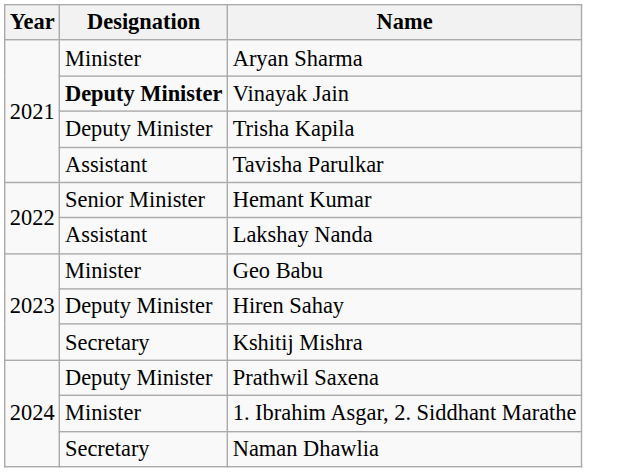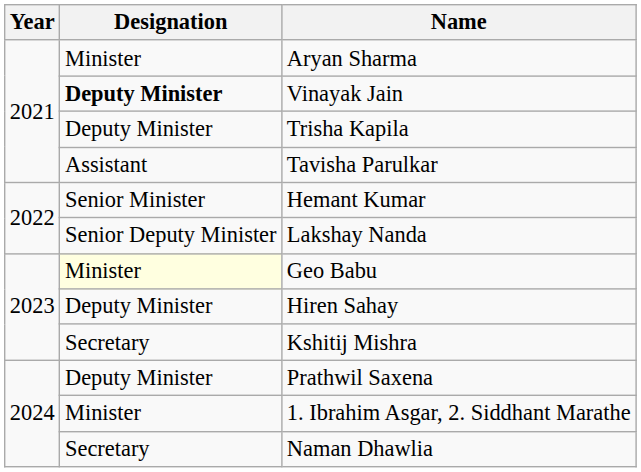 <table class="wikitable">
 <tr>
 <th>Year</th>
 <th>Designation</th>
 <th>Name</th>
 </tr>
 <tr>
 <td rowspan="4">2021</td>
 <td>Minister</td>
 <td>Aryan Sharma</td>
 </tr>
 <tr>
 <td><strong>Deputy Minister</strong></td>
 <td>Vinayak Jain</td>
 </tr>
 <tr>
 <td>Deputy Minister</td>
 <td>Trisha Kapila</td>
 </tr>
 <tr>
 <td>Assistant</td>
 <td>Tavisha Parulkar</td>
 </tr>
 <tr>
 <td rowspan="2">2022</td>
 <td>Senior Minister</td>
 <td>Hemant Kumar</td>
 </tr>
 <tr>
-<td>Assistant</td>
+<td>Senior Deputy Minister</td>
 <td>Lakshay Nanda</td>
 </tr>
 <tr>
 <td rowspan="3">2023</td>
-<td>Minister</td>
+<td style="background: lightyellow;">Minister</td>
 <td>Geo Babu</td>
 </tr>
 <tr>
 <td>Deputy Minister</td>
 <td>Hiren Sahay</td>
 </tr>
 <tr>
 <td>Secretary</td>
 <td>Kshitij Mishra</td>
 </tr>
 <tr>
 <td rowspan="3">2024</td>
 <td>Deputy Minister</td>
 <td>Prathwil Saxena</td>
 </tr>
 <tr>
 <td>Minister</td>
 <td>1. Ibrahim Asgar, 2. Siddhant Marathe</td>
 </tr>
 <tr>
 <td>Secretary</td>
 <td>Naman Dhawlia</td>
 </tr>
 </table>
